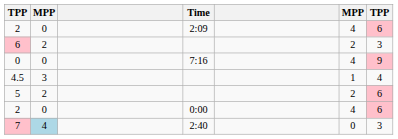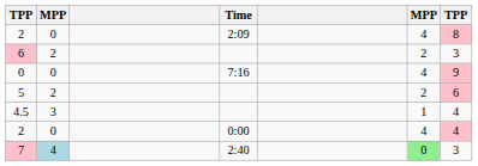 <table class="wikitable" style="text-align: center;" |>
 <tr>
 <th width="35">TPP</th>
 <th width="35">MPP</th>
 <th width="250"></th>
 <th width="45">Time</th>
 <th width="250"></th>
 <th width="35">MPP</th>
 <th width="35">TPP</th>
 </tr>
 <tr>
 <td>2</td>
 <td>0</td>
 <td style="text-align:left;"><strong></strong></td>
 <td>2:09</td>
 <td style="text-align:left;"></td>
 <td>4</td>
-<td bgcolor=pink>6</td>
+<td bgcolor=pink>8</td>
 </tr>
 <tr>
 <td bgcolor=pink>6</td>
 <td>2</td>
 <td style="text-align:left;"></td>
 <td></td>
 <td style="text-align:left;"></td>
 <td>2</td>
 <td>3</td>
 </tr>
 <tr>
 <td>0</td>
 <td>0</td>
 <td style="text-align:left;"><strong></strong></td>
 <td>7:16</td>
 <td style="text-align:left;"></td>
 <td>4</td>
 <td bgcolor=pink>9</td>
 </tr>
 <tr>
+<td>5</td>
+<td>2</td>
+<td style="text-align:left;"></td>
+<td></td>
+<td style="text-align:left;"></td>
+<td>2</td>
+<td bgcolor=pink>6</td>
+</tr>
+<tr>
 <td>4.5</td>
 <td>3</td>
 <td style="text-align:left;"></td>
 <td></td>
 <td style="text-align:left;"><strong></strong></td>
 <td>1</td>
 <td>4</td>
 </tr>
 <tr>
-<td>5</td>
-<td>2</td>
-<td style="text-align:left;"></td>
-<td></td>
-<td style="text-align:left;"></td>
-<td>2</td>
-<td bgcolor=pink>6</td>
-</tr>
-<tr>
 <td>2</td>
 <td>0</td>
 <td style="text-align:left;"><strong></strong></td>
 <td>0:00</td>
 <td style="text-align:left;"></td>
 <td>4</td>
-<td bgcolor=pink>6</td>
+<td bgcolor=pink>4</td>
 </tr>
 <tr>
 <td bgcolor=pink>7</td>
 <td style="background: lightblue;">4</td>
 <td style="text-align:left;"></td>
 <td>2:40</td>
 <td style="text-align:left;"><strong></strong></td>
-<td>0</td>
+<td style="background: lightgreen;">0</td>
 <td>3</td>
 </tr>
 </table>
